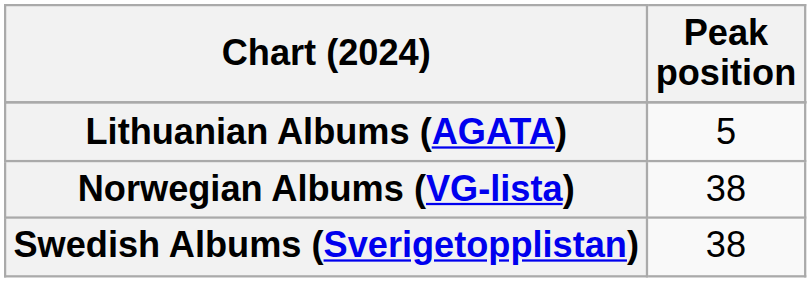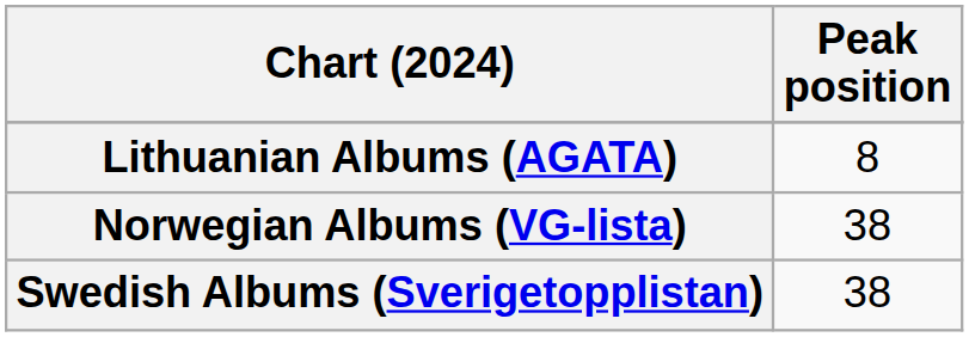 <table class="wikitable sortable plainrowheaders" style="text-align:center">
 <tr>
 <th scope="col">Chart (2024)</th>
 <th scope="col">Peak<br>position</th>
 </tr>
 <tr>
 </tr>
 <tr>
 </tr>
 <tr>
 <th scope="row">Lithuanian Albums (<a href='#'>AGATA</a>)</th>
-<td>5</td>
+<td>8</td>
 </tr>
 <tr>
 <th scope="row">Norwegian Albums (<a href='#'>VG-lista</a>)</th>
 <td>38</td>
 </tr>
 <tr>
 <th scope="row">Swedish Albums (<a href='#'>Sverigetopplistan</a>)</th>
 <td>38</td>
 </tr>
 </table>
